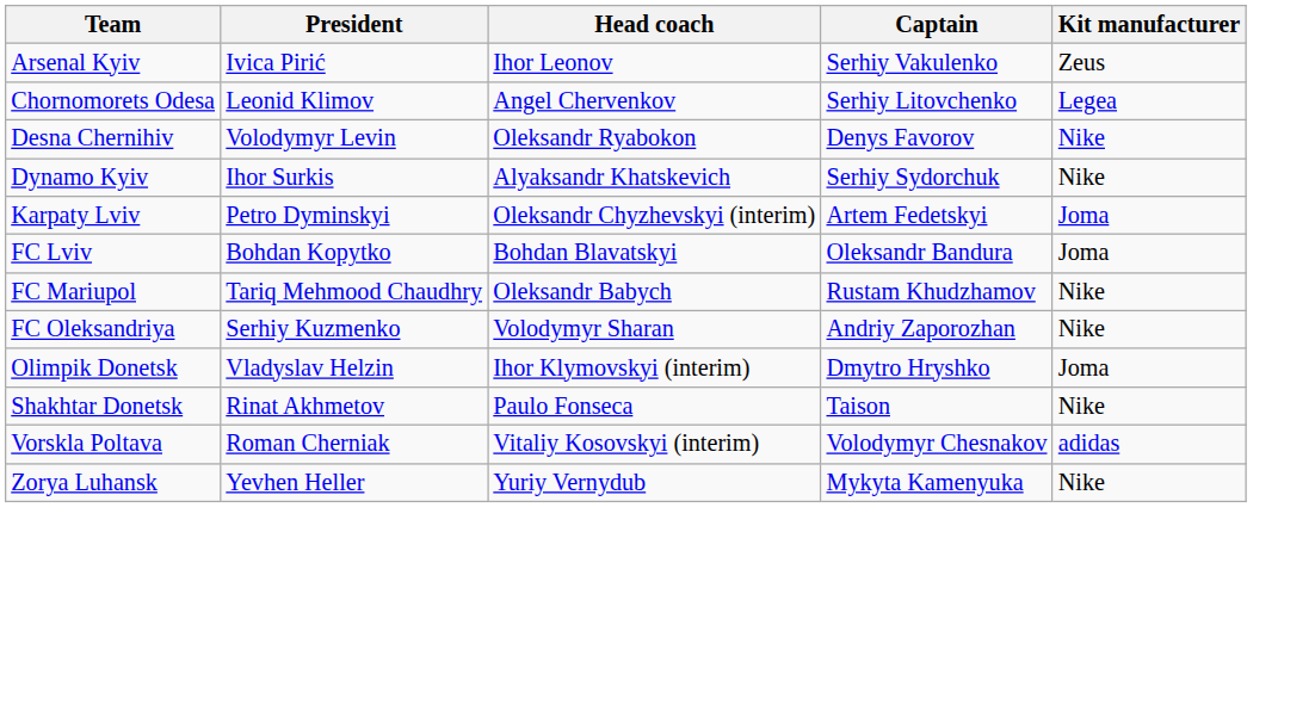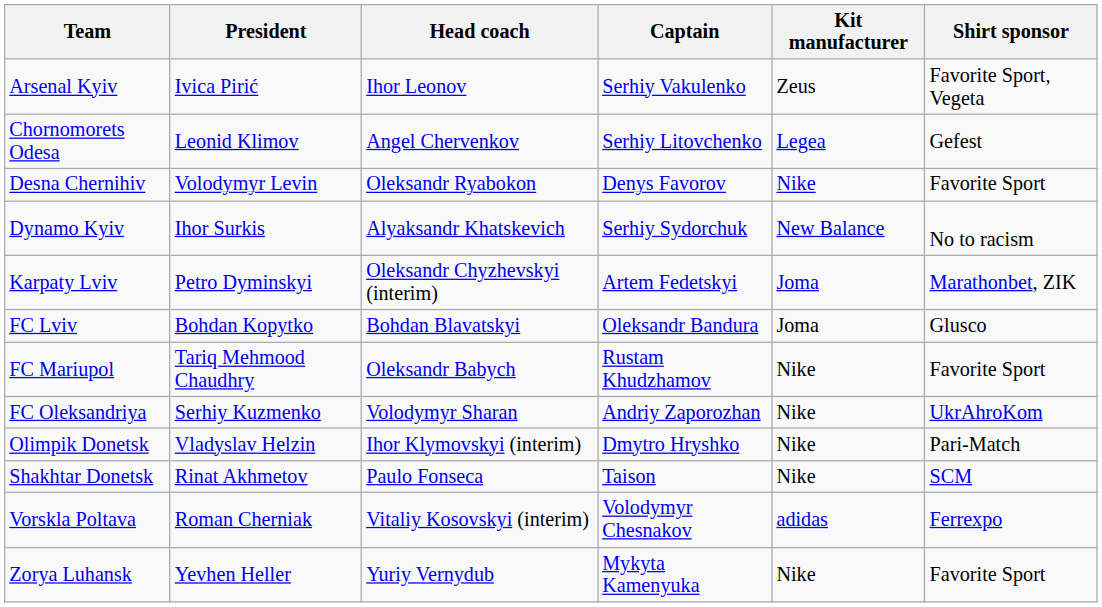 <table class="wikitable" style="text-align:left;">
 <tr>
 <th>Team</th>
 <th>President</th>
 <th>Head coach</th>
 <th>Captain</th>
 <th>Kit manufacturer</th>
+<th>Shirt sponsor</th>
 </tr>
 <tr>
 <td><a href='#'>Arsenal Kyiv</a></td>
 <td><a href='#'>Ivica Pirić</a></td>
 <td> <a href='#'>Ihor Leonov</a></td>
 <td> <a href='#'>Serhiy Vakulenko</a></td>
 <td>Zeus</td>
+<td>Favorite Sport, Vegeta</td>
 </tr>
 <tr>
 <td><a href='#'>Chornomorets Odesa</a></td>
 <td><a href='#'>Leonid Klimov</a></td>
 <td> <a href='#'>Angel Chervenkov</a></td>
 <td> <a href='#'>Serhiy Litovchenko</a></td>
 <td><a href='#'>Legea</a></td>
+<td>Gefest</td>
 </tr>
 <tr>
 <td><a href='#'>Desna Chernihiv</a></td>
 <td><a href='#'>Volodymyr Levin</a></td>
 <td> <a href='#'>Oleksandr Ryabokon</a></td>
 <td> <a href='#'>Denys Favorov</a></td>
 <td><a href='#'>Nike</a></td>
+<td>Favorite Sport</td>
 </tr>
 <tr>
 <td><a href='#'>Dynamo Kyiv</a></td>
 <td><a href='#'>Ihor Surkis</a></td>
 <td> <a href='#'>Alyaksandr Khatskevich</a></td>
 <td> <a href='#'>Serhiy Sydorchuk</a></td>
-<td>Nike</td>
+<td><a href='#'>New Balance</a></td>
+<td><br>No to racism</td>
 </tr>
 <tr>
 <td><a href='#'>Karpaty Lviv</a></td>
 <td><a href='#'>Petro Dyminskyi</a></td>
 <td> <a href='#'>Oleksandr Chyzhevskyi</a> (interim)</td>
 <td> <a href='#'>Artem Fedetskyi</a></td>
 <td><a href='#'>Joma</a></td>
+<td><a href='#'>Marathonbet</a>, ZIK</td>
 </tr>
 <tr>
 <td><a href='#'>FC Lviv</a></td>
 <td><a href='#'>Bohdan Kopytko</a></td>
 <td> <a href='#'>Bohdan Blavatskyi</a></td>
 <td> <a href='#'>Oleksandr Bandura</a></td>
 <td>Joma</td>
+<td>Glusco</td>
 </tr>
 <tr>
 <td><a href='#'>FC Mariupol</a></td>
 <td><a href='#'>Tariq Mehmood Chaudhry</a></td>
 <td> <a href='#'>Oleksandr Babych</a></td>
 <td> <a href='#'>Rustam Khudzhamov</a></td>
 <td>Nike</td>
+<td>Favorite Sport</td>
 </tr>
 <tr>
 <td><a href='#'>FC Oleksandriya</a></td>
 <td><a href='#'>Serhiy Kuzmenko</a></td>
 <td> <a href='#'>Volodymyr Sharan</a></td>
 <td> <a href='#'>Andriy Zaporozhan</a></td>
 <td>Nike</td>
+<td><a href='#'>UkrAhroKom</a></td>
 </tr>
 <tr>
 <td><a href='#'>Olimpik Donetsk</a></td>
 <td><a href='#'>Vladyslav Helzin</a></td>
 <td> <a href='#'>Ihor Klymovskyi</a> (interim)</td>
 <td> <a href='#'>Dmytro Hryshko</a></td>
-<td>Joma</td>
+<td>Nike</td>
+<td>Pari-Match</td>
 </tr>
 <tr>
 <td><a href='#'>Shakhtar Donetsk</a></td>
 <td><a href='#'>Rinat Akhmetov</a></td>
 <td> <a href='#'>Paulo Fonseca</a></td>
 <td> <a href='#'>Taison</a></td>
 <td>Nike</td>
+<td><a href='#'>SCM</a></td>
 </tr>
 <tr>
 <td><a href='#'>Vorskla Poltava</a></td>
 <td><a href='#'>Roman Cherniak</a></td>
 <td> <a href='#'>Vitaliy Kosovskyi</a> (interim)</td>
 <td> <a href='#'>Volodymyr Chesnakov</a></td>
 <td><a href='#'>adidas</a></td>
+<td><a href='#'>Ferrexpo</a></td>
 </tr>
 <tr>
 <td><a href='#'>Zorya Luhansk</a></td>
 <td><a href='#'>Yevhen Heller</a></td>
 <td> <a href='#'>Yuriy Vernydub</a></td>
 <td> <a href='#'>Mykyta Kamenyuka</a></td>
 <td>Nike</td>
+<td>Favorite Sport</td>
 </tr>
 </table>
